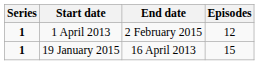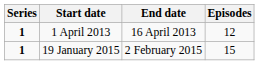 <table class="wikitable" style="text-align:center;">
 <tr>
 <th>Series</th>
 <th>Start date</th>
 <th>End date</th>
 <th>Episodes</th>
 </tr>
 <tr>
 <td><strong>1</strong></td>
 <td>1 April 2013</td>
-<td>2 February 2015</td>
+<td>16 April 2013</td>
 <td>12</td>
 </tr>
 <tr>
 <td><strong>1</strong></td>
 <td>19 January 2015</td>
-<td>16 April 2013</td>
+<td>2 February 2015</td>
 <td>15</td>
 </tr>
 </table>
